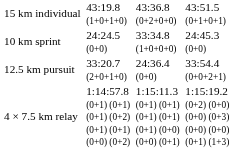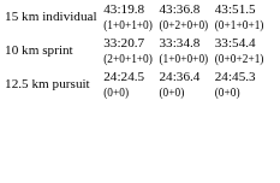 <table>
 <tr>
 <td>15 km individual<br><em></em></td>
 <td></td>
 <td>43:19.8<br><small>(1+0+1+0)</small></td>
 <td></td>
 <td>43:36.8<br><small>(0+2+0+0)</small></td>
 <td></td>
 <td>43:51.5<br><small>(0+1+0+1)</small></td>
 </tr>
 <tr>
 <td>10 km sprint<br><em></em></td>
 <td></td>
-<td>24:24.5<br><small>(0+0)</small></td>
+<td>33:20.7<br><small>(2+0+1+0)</small></td>
 <td></td>
 <td>33:34.8<br><small>(1+0+0+0)</small></td>
 <td></td>
-<td>24:45.3<br><small>(0+0)</small></td>
+<td>33:54.4<br><small>(0+0+2+1)</small></td>
 </tr>
 <tr>
 <td>12.5 km pursuit<br><em></em></td>
 <td></td>
-<td>33:20.7<br><small>(2+0+1+0)</small></td>
+<td>24:24.5<br><small>(0+0)</small></td>
 <td></td>
 <td>24:36.4<br><small>(0+0)</small></td>
 <td></td>
-<td>33:54.4<br><small>(0+0+2+1)</small></td>
-</tr>
-<tr>
-<td>4 × 7.5 km relay<br><em></em></td>
-<td></td>
-<td>1:14:57.8<br><small>(0+1) (0+1)<br>(0+1) (0+2)<br>(0+1) (0+1)<br>(0+0) (0+2)</small></td>
-<td></td>
-<td>1:15:11.3<br><small>(0+1) (0+1)<br>(0+1) (0+1)<br>(0+1) (0+0)<br>(0+0) (0+1)</small></td>
-<td></td>
-<td>1:15:19.2<br><small>(0+2) (0+0)<br>(0+0) (0+3)<br>(0+0) (0+0)<br>(0+1) (1+3)</small></td>
+<td>24:45.3<br><small>(0+0)</small></td>
 </tr>
 </table>
